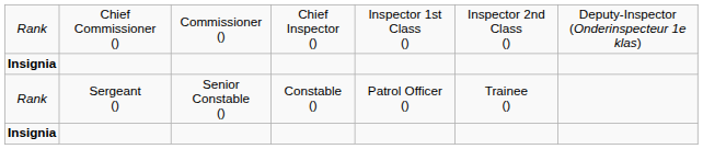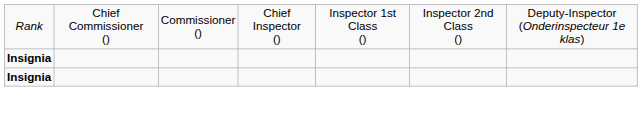 <table class="wikitable" style="text-align:center">
 <tr>
 <td><em>Rank</em></td>
 <td>Chief Commissioner<br>()</td>
 <td>Commissioner<br>()</td>
 <td>Chief Inspector<br>()</td>
 <td>Inspector 1st Class<br>()</td>
 <td>Inspector 2nd Class<br>()</td>
 <td>Deputy-Inspector<br>(<em>Onderinspecteur 1e klas</em>)</td>
 </tr>
 <tr>
 <td><strong>Insignia</strong></td>
 <td></td>
 <td></td>
 <td></td>
 <td></td>
 <td></td>
 <td></td>
 </tr>
 <tr>
-<td><em>Rank</em></td>
-<td>Sergeant<br>()</td>
-<td>Senior Constable<br>()</td>
-<td>Constable<br>()</td>
-<td>Patrol Officer<br>()</td>
-<td>Trainee<br>()</td>
-<td></td>
-</tr>
-<tr>
 <td><strong>Insignia</strong></td>
 <td></td>
 <td></td>
 <td></td>
 <td></td>
 <td></td>
 <td></td>
 </tr>
 </table>
